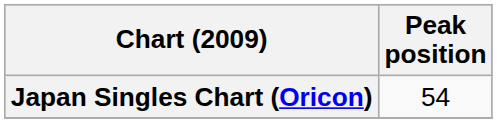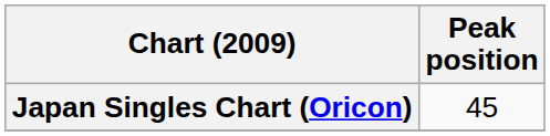 <table class="wikitable plainrowheaders">
 <tr>
 <th>Chart (2009)</th>
 <th>Peak<br>position</th>
 </tr>
 <tr>
 <th scope="row">Japan Singles Chart (<a href='#'>Oricon</a>)</th>
-<td style="text-align:center;">54</td>
+<td style="text-align:center;">45</td>
 </tr>
 <tr>
 </tr>
 </table>
